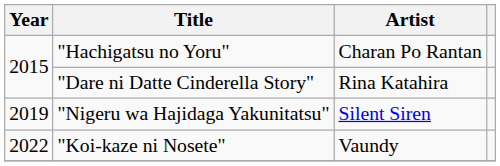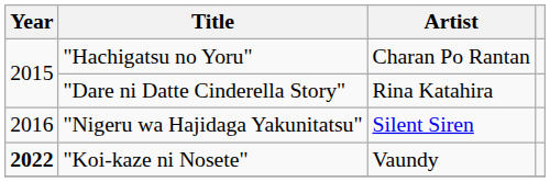 <table class="wikitable plainrowheaders sortable">
 <tr>
 <th>Year</th>
 <th>Title</th>
 <th>Artist</th>
 <th class="unsortable"></th>
 </tr>
 <tr>
 <td rowspan="2">2015</td>
 <td>"Hachigatsu no Yoru"</td>
 <td>Charan Po Rantan</td>
 <td></td>
 </tr>
 <tr>
 <td>"Dare ni Datte Cinderella Story"</td>
 <td>Rina Katahira</td>
 <td></td>
 </tr>
 <tr>
-<td>2019</td>
+<td>2016</td>
 <td>"Nigeru wa Hajidaga Yakunitatsu"</td>
 <td><a href='#'>Silent Siren</a></td>
 <td></td>
 </tr>
 <tr>
-<td>2022</td>
+<td><strong>2022</strong></td>
 <td>"Koi-kaze ni Nosete"</td>
 <td>Vaundy</td>
 <td></td>
 </tr>
 <tr>
 </tr>
 </table>
